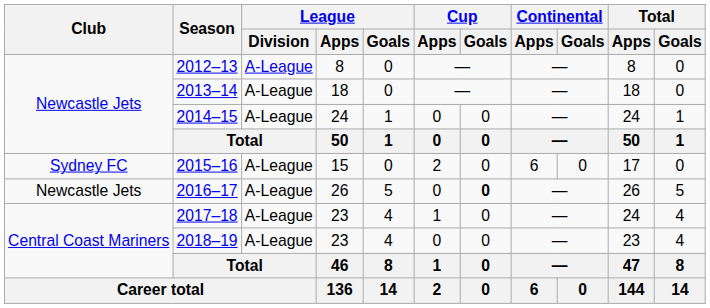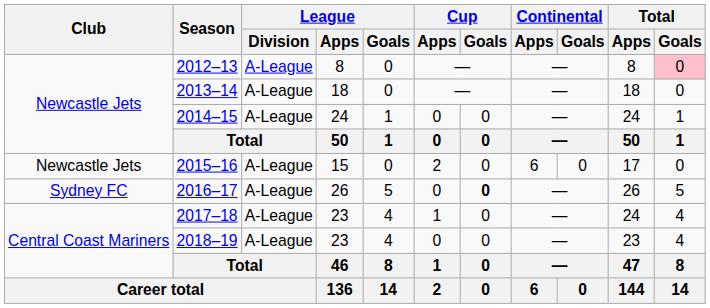 <table class="wikitable" border="1" style="font-size:100%; text-align: center;">
 <tr>
 <th rowspan="2">Club</th>
 <th rowspan="2">Season</th>
 <th colspan="3"><a href='#'>League</a></th>
 <th colspan="2"><a href='#'>Cup</a></th>
 <th colspan="2"><a href='#'>Continental</a></th>
 <th colspan="2">Total</th>
 </tr>
 <tr>
 <th>Division</th>
 <th>Apps</th>
 <th>Goals</th>
 <th>Apps</th>
 <th>Goals</th>
 <th>Apps</th>
 <th>Goals</th>
 <th>Apps</th>
 <th>Goals</th>
 </tr>
 <tr>
 <td rowspan=4><a href='#'>Newcastle Jets</a></td>
 <td><a href='#'>2012–13</a></td>
 <td><a href='#'>A-League</a></td>
 <td>8</td>
 <td>0</td>
 <td colspan=2>—</td>
 <td colspan=2>—</td>
 <td>8</td>
-<td>0</td>
+<td style="background: pink;">0</td>
 </tr>
 <tr>
 <td><a href='#'>2013–14</a></td>
 <td>A-League</td>
 <td>18</td>
 <td>0</td>
 <td colspan=2>—</td>
 <td colspan=2>—</td>
 <td>18</td>
 <td>0</td>
 </tr>
 <tr>
 <td><a href='#'>2014–15</a></td>
 <td>A-League</td>
 <td>24</td>
 <td>1</td>
 <td>0</td>
 <td>0</td>
 <td colspan=2>—</td>
 <td>24</td>
 <td>1</td>
 </tr>
 <tr>
 <th colspan=2>Total</th>
 <th>50</th>
 <th>1</th>
 <th>0</th>
 <th>0</th>
 <th colspan=2>—</th>
 <th>50</th>
 <th>1</th>
 </tr>
 <tr>
-<td rowspan=1><a href='#'>Sydney FC</a></td>
+<td>Newcastle Jets</td>
 <td><a href='#'>2015–16</a></td>
 <td>A-League</td>
 <td>15</td>
 <td>0</td>
 <td>2</td>
 <td>0</td>
 <td>6</td>
 <td>0</td>
 <td>17</td>
 <td>0</td>
 </tr>
 <tr>
-<td>Newcastle Jets</td>
+<td rowspan=1><a href='#'>Sydney FC</a></td>
 <td><a href='#'>2016–17</a></td>
 <td>A-League</td>
 <td>26</td>
 <td>5</td>
 <td>0</td>
 <td><strong>0</strong></td>
 <td colspan="2">—</td>
 <td>26</td>
 <td>5</td>
 </tr>
 <tr>
 <td rowspan="3"><a href='#'>Central Coast Mariners</a></td>
 <td><a href='#'>2017–18</a></td>
 <td>A-League</td>
 <td>23</td>
 <td>4</td>
 <td>1</td>
 <td>0</td>
 <td colspan="2">—</td>
 <td>24</td>
 <td>4</td>
 </tr>
 <tr>
 <td><a href='#'>2018–19</a></td>
 <td>A-League</td>
 <td>23</td>
 <td>4</td>
 <td>0</td>
 <td>0</td>
 <td colspan="2">—</td>
 <td>23</td>
 <td>4</td>
 </tr>
 <tr>
 <th colspan="2">Total</th>
 <th>46</th>
 <th>8</th>
 <th>1</th>
 <th>0</th>
 <th colspan="2">—</th>
 <th>47</th>
 <th>8</th>
 </tr>
 <tr>
 <th colspan="3">Career total</th>
 <th>136</th>
 <th>14</th>
 <th>2</th>
 <th>0</th>
 <th>6</th>
 <th>0</th>
 <th>144</th>
 <th>14</th>
 </tr>
 </table>
